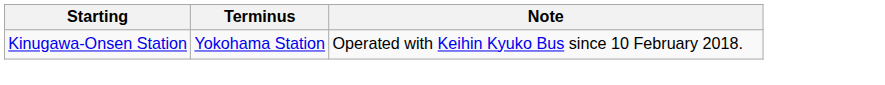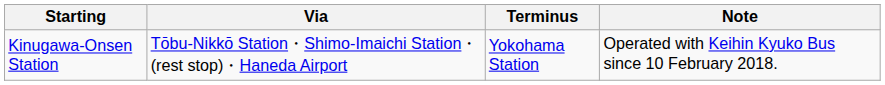 <table class="wikitable">
 <tr>
 <th>Starting</th>
+<th>Via</th>
 <th>Terminus</th>
 <th>Note</th>
 </tr>
 <tr>
 <td><a href='#'>Kinugawa-Onsen Station</a></td>
+<td><a href='#'>Tōbu-Nikkō Station</a>・<a href='#'>Shimo-Imaichi Station</a>・ (rest stop)・<a href='#'>Haneda Airport</a></td>
 <td><a href='#'>Yokohama Station</a></td>
 <td>Operated with <a href='#'>Keihin Kyuko Bus</a> since 10 February 2018.　</td>
 </tr>
 </table>
